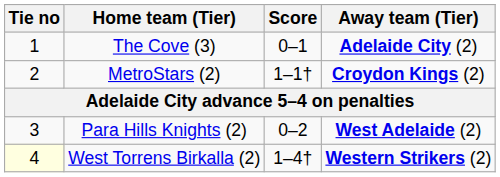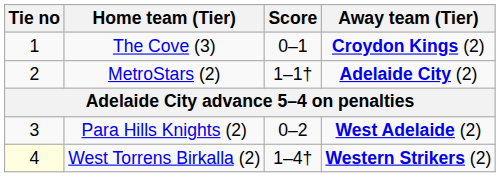 <table class="wikitable" style="text-align:center">
 <tr>
 <th>Tie no</th>
 <th>Home team (Tier)</th>
 <th>Score</th>
 <th>Away team (Tier)</th>
 </tr>
 <tr>
 <td>1</td>
 <td><a href='#'>The Cove</a> (3)</td>
 <td>0–1</td>
-<td><strong><a href='#'>Adelaide City</a></strong> (2)</td>
+<td><strong><a href='#'>Croydon Kings</a></strong> (2)</td>
 </tr>
 <tr>
 <td>2</td>
 <td><a href='#'>MetroStars</a> (2)</td>
 <td>1–1†</td>
-<td><strong><a href='#'>Croydon Kings</a></strong> (2)</td>
+<td><strong><a href='#'>Adelaide City</a></strong> (2)</td>
 </tr>
 <tr>
 <th colspan=4>Adelaide City advance 5–4 on penalties</th>
 </tr>
 <tr>
 <td>3</td>
 <td><a href='#'>Para Hills Knights</a> (2)</td>
 <td>0–2</td>
 <td><strong><a href='#'>West Adelaide</a></strong> (2)</td>
 </tr>
 <tr>
 <td style="background: lightyellow;">4</td>
 <td><a href='#'>West Torrens Birkalla</a> (2)</td>
 <td>1–4†</td>
 <td><strong><a href='#'>Western Strikers</a></strong> (2)</td>
 </tr>
 </table>
